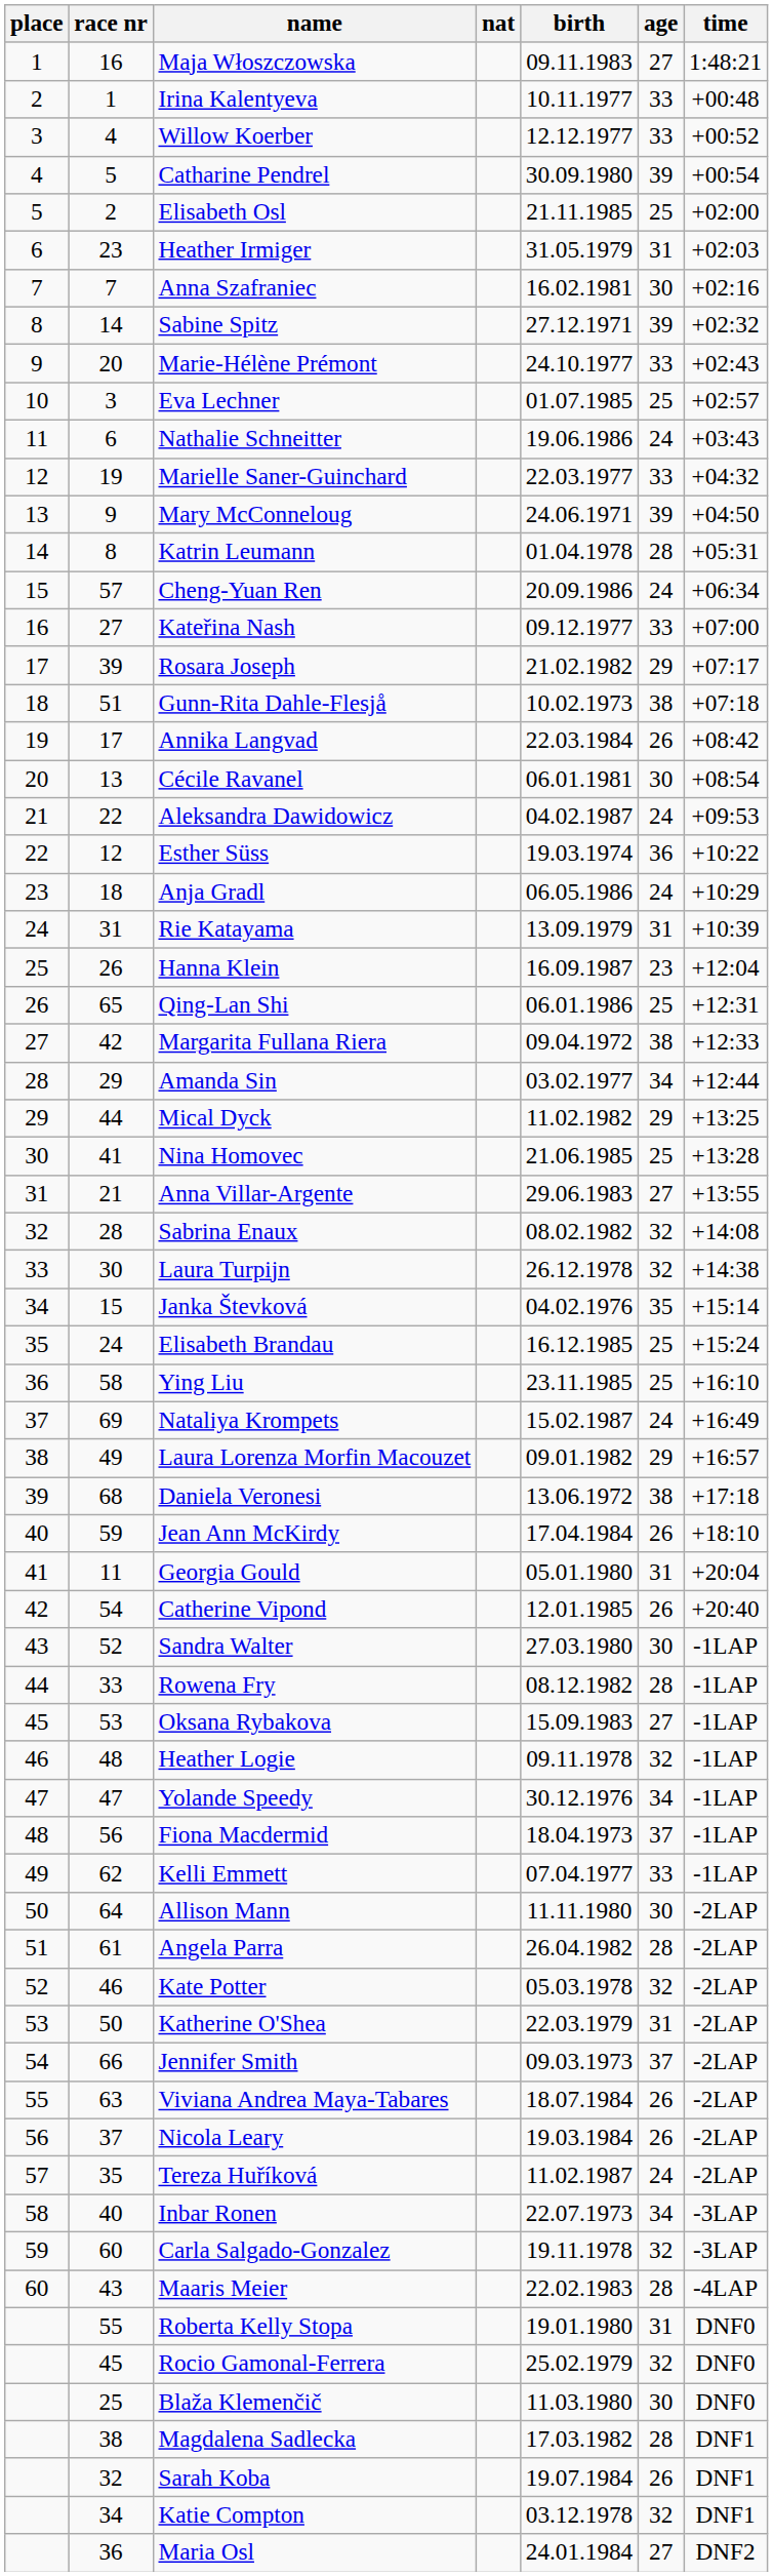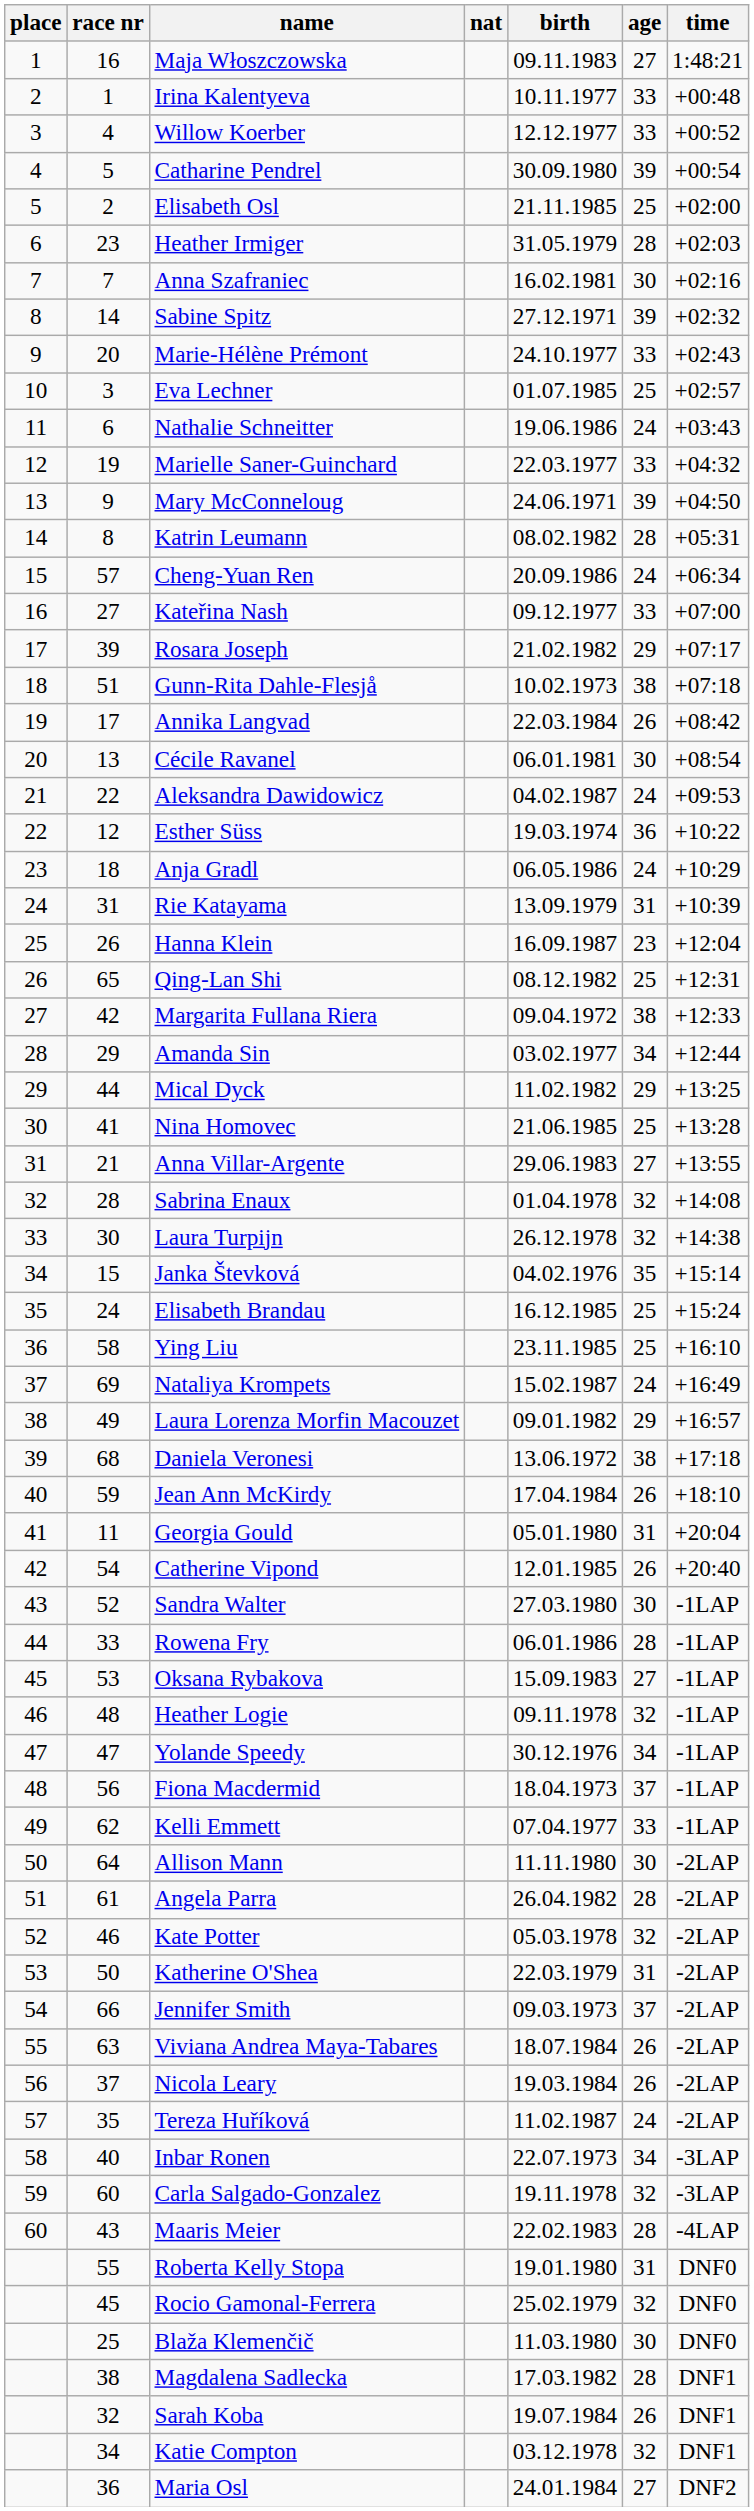 <table class="wikitable" border="1" style="text-align:center">
 <tr>
 <th>place</th>
 <th>race nr</th>
 <th>name</th>
 <th>nat</th>
 <th>birth</th>
 <th>age</th>
 <th>time</th>
 </tr>
 <tr>
 <td>1</td>
 <td>16</td>
 <td align=left><a href='#'>Maja Włoszczowska</a></td>
 <td align=left></td>
 <td>09.11.1983</td>
 <td>27</td>
 <td>1:48:21</td>
 </tr>
 <tr>
 <td>2</td>
 <td>1</td>
 <td align=left><a href='#'>Irina Kalentyeva</a></td>
 <td align=left></td>
 <td>10.11.1977</td>
 <td>33</td>
 <td>+00:48</td>
 </tr>
 <tr>
 <td>3</td>
 <td>4</td>
 <td align=left><a href='#'>Willow Koerber</a></td>
 <td align=left></td>
 <td>12.12.1977</td>
 <td>33</td>
 <td>+00:52</td>
 </tr>
 <tr>
 <td>4</td>
 <td>5</td>
 <td align=left><a href='#'>Catharine Pendrel</a></td>
 <td align=left></td>
 <td>30.09.1980</td>
 <td>39</td>
 <td>+00:54</td>
 </tr>
 <tr>
 <td>5</td>
 <td>2</td>
 <td align=left><a href='#'>Elisabeth Osl</a></td>
 <td align=left></td>
 <td>21.11.1985</td>
 <td>25</td>
 <td>+02:00</td>
 </tr>
 <tr>
 <td>6</td>
 <td>23</td>
 <td align=left><a href='#'>Heather Irmiger</a></td>
 <td align=left></td>
 <td>31.05.1979</td>
-<td>31</td>
+<td>28</td>
 <td>+02:03</td>
 </tr>
 <tr>
 <td>7</td>
 <td>7</td>
 <td align=left><a href='#'>Anna Szafraniec</a></td>
 <td align=left></td>
 <td>16.02.1981</td>
 <td>30</td>
 <td>+02:16</td>
 </tr>
 <tr>
 <td>8</td>
 <td>14</td>
 <td align=left><a href='#'>Sabine Spitz</a></td>
 <td align=left></td>
 <td>27.12.1971</td>
 <td>39</td>
 <td>+02:32</td>
 </tr>
 <tr>
 <td>9</td>
 <td>20</td>
 <td align=left><a href='#'>Marie-Hélène Prémont</a></td>
 <td align=left></td>
 <td>24.10.1977</td>
 <td>33</td>
 <td>+02:43</td>
 </tr>
 <tr>
 <td>10</td>
 <td>3</td>
 <td align=left><a href='#'>Eva Lechner</a></td>
 <td align=left></td>
 <td>01.07.1985</td>
 <td>25</td>
 <td>+02:57</td>
 </tr>
 <tr>
 <td>11</td>
 <td>6</td>
 <td align=left><a href='#'>Nathalie Schneitter</a></td>
 <td align=left></td>
 <td>19.06.1986</td>
 <td>24</td>
 <td>+03:43</td>
 </tr>
 <tr>
 <td>12</td>
 <td>19</td>
 <td align=left><a href='#'>Marielle Saner-Guinchard</a></td>
 <td align=left></td>
 <td>22.03.1977</td>
 <td>33</td>
 <td>+04:32</td>
 </tr>
 <tr>
 <td>13</td>
 <td>9</td>
 <td align=left><a href='#'>Mary McConneloug</a></td>
 <td align=left></td>
 <td>24.06.1971</td>
 <td>39</td>
 <td>+04:50</td>
 </tr>
 <tr>
 <td>14</td>
 <td>8</td>
 <td align=left><a href='#'>Katrin Leumann</a></td>
 <td align=left></td>
-<td>01.04.1978</td>
+<td>08.02.1982</td>
 <td>28</td>
 <td>+05:31</td>
 </tr>
 <tr>
 <td>15</td>
 <td>57</td>
 <td align=left><a href='#'>Cheng-Yuan Ren</a></td>
 <td align=left></td>
 <td>20.09.1986</td>
 <td>24</td>
 <td>+06:34</td>
 </tr>
 <tr>
 <td>16</td>
 <td>27</td>
 <td align=left><a href='#'>Kateřina Nash</a></td>
 <td align=left></td>
 <td>09.12.1977</td>
 <td>33</td>
 <td>+07:00</td>
 </tr>
 <tr>
 <td>17</td>
 <td>39</td>
 <td align=left><a href='#'>Rosara Joseph</a></td>
 <td align=left></td>
 <td>21.02.1982</td>
 <td>29</td>
 <td>+07:17</td>
 </tr>
 <tr>
 <td>18</td>
 <td>51</td>
 <td align=left><a href='#'>Gunn-Rita Dahle-Flesjå</a></td>
 <td align=left></td>
 <td>10.02.1973</td>
 <td>38</td>
 <td>+07:18</td>
 </tr>
 <tr>
 <td>19</td>
 <td>17</td>
 <td align=left><a href='#'>Annika Langvad</a></td>
 <td align=left></td>
 <td>22.03.1984</td>
 <td>26</td>
 <td>+08:42</td>
 </tr>
 <tr>
 <td>20</td>
 <td>13</td>
 <td align=left><a href='#'>Cécile Ravanel</a></td>
 <td align=left></td>
 <td>06.01.1981</td>
 <td>30</td>
 <td>+08:54</td>
 </tr>
 <tr>
 <td>21</td>
 <td>22</td>
 <td align=left><a href='#'>Aleksandra Dawidowicz</a></td>
 <td align=left></td>
 <td>04.02.1987</td>
 <td>24</td>
 <td>+09:53</td>
 </tr>
 <tr>
 <td>22</td>
 <td>12</td>
 <td align=left><a href='#'>Esther Süss</a></td>
 <td align=left></td>
 <td>19.03.1974</td>
 <td>36</td>
 <td>+10:22</td>
 </tr>
 <tr>
 <td>23</td>
 <td>18</td>
 <td align=left><a href='#'>Anja Gradl</a></td>
 <td align=left></td>
 <td>06.05.1986</td>
 <td>24</td>
 <td>+10:29</td>
 </tr>
 <tr>
 <td>24</td>
 <td>31</td>
 <td align=left><a href='#'>Rie Katayama</a></td>
 <td align=left></td>
 <td>13.09.1979</td>
 <td>31</td>
 <td>+10:39</td>
 </tr>
 <tr>
 <td>25</td>
 <td>26</td>
 <td align=left><a href='#'>Hanna Klein</a></td>
 <td align=left></td>
 <td>16.09.1987</td>
 <td>23</td>
 <td>+12:04</td>
 </tr>
 <tr>
 <td>26</td>
 <td>65</td>
 <td align=left><a href='#'>Qing-Lan Shi</a></td>
 <td align=left></td>
-<td>06.01.1986</td>
+<td>08.12.1982</td>
 <td>25</td>
 <td>+12:31</td>
 </tr>
 <tr>
 <td>27</td>
 <td>42</td>
 <td align=left><a href='#'>Margarita Fullana Riera</a></td>
 <td align=left></td>
 <td>09.04.1972</td>
 <td>38</td>
 <td>+12:33</td>
 </tr>
 <tr>
 <td>28</td>
 <td>29</td>
 <td align=left><a href='#'>Amanda Sin</a></td>
 <td align=left></td>
 <td>03.02.1977</td>
 <td>34</td>
 <td>+12:44</td>
 </tr>
 <tr>
 <td>29</td>
 <td>44</td>
 <td align=left><a href='#'>Mical Dyck</a></td>
 <td align=left></td>
 <td>11.02.1982</td>
 <td>29</td>
 <td>+13:25</td>
 </tr>
 <tr>
 <td>30</td>
 <td>41</td>
 <td align=left><a href='#'>Nina Homovec</a></td>
 <td align=left></td>
 <td>21.06.1985</td>
 <td>25</td>
 <td>+13:28</td>
 </tr>
 <tr>
 <td>31</td>
 <td>21</td>
 <td align=left><a href='#'>Anna Villar-Argente</a></td>
 <td align=left></td>
 <td>29.06.1983</td>
 <td>27</td>
 <td>+13:55</td>
 </tr>
 <tr>
 <td>32</td>
 <td>28</td>
 <td align=left><a href='#'>Sabrina Enaux</a></td>
 <td align=left></td>
-<td>08.02.1982</td>
+<td>01.04.1978</td>
 <td>32</td>
 <td>+14:08</td>
 </tr>
 <tr>
 <td>33</td>
 <td>30</td>
 <td align=left><a href='#'>Laura Turpijn</a></td>
 <td align=left></td>
 <td>26.12.1978</td>
 <td>32</td>
 <td>+14:38</td>
 </tr>
 <tr>
 <td>34</td>
 <td>15</td>
 <td align=left><a href='#'>Janka Števková</a></td>
 <td align=left></td>
 <td>04.02.1976</td>
 <td>35</td>
 <td>+15:14</td>
 </tr>
 <tr>
 <td>35</td>
 <td>24</td>
 <td align=left><a href='#'>Elisabeth Brandau</a></td>
 <td align=left></td>
 <td>16.12.1985</td>
 <td>25</td>
 <td>+15:24</td>
 </tr>
 <tr>
 <td>36</td>
 <td>58</td>
 <td align=left><a href='#'>Ying Liu</a></td>
 <td align=left></td>
 <td>23.11.1985</td>
 <td>25</td>
 <td>+16:10</td>
 </tr>
 <tr>
 <td>37</td>
 <td>69</td>
 <td align=left><a href='#'>Nataliya Krompets</a></td>
 <td align=left></td>
 <td>15.02.1987</td>
 <td>24</td>
 <td>+16:49</td>
 </tr>
 <tr>
 <td>38</td>
 <td>49</td>
 <td align=left><a href='#'>Laura Lorenza Morfin Macouzet</a></td>
 <td align=left></td>
 <td>09.01.1982</td>
 <td>29</td>
 <td>+16:57</td>
 </tr>
 <tr>
 <td>39</td>
 <td>68</td>
 <td align=left><a href='#'>Daniela Veronesi</a></td>
 <td align=left></td>
 <td>13.06.1972</td>
 <td>38</td>
 <td>+17:18</td>
 </tr>
 <tr>
 <td>40</td>
 <td>59</td>
 <td align=left><a href='#'>Jean Ann McKirdy</a></td>
 <td align=left></td>
 <td>17.04.1984</td>
 <td>26</td>
 <td>+18:10</td>
 </tr>
 <tr>
 <td>41</td>
 <td>11</td>
 <td align=left><a href='#'>Georgia Gould</a></td>
 <td align=left></td>
 <td>05.01.1980</td>
 <td>31</td>
 <td>+20:04</td>
 </tr>
 <tr>
 <td>42</td>
 <td>54</td>
 <td align=left><a href='#'>Catherine Vipond</a></td>
 <td align=left></td>
 <td>12.01.1985</td>
 <td>26</td>
 <td>+20:40</td>
 </tr>
 <tr>
 <td>43</td>
 <td>52</td>
 <td align=left><a href='#'>Sandra Walter</a></td>
 <td align=left></td>
 <td>27.03.1980</td>
 <td>30</td>
 <td>-1LAP</td>
 </tr>
 <tr>
 <td>44</td>
 <td>33</td>
 <td align=left><a href='#'>Rowena Fry</a></td>
 <td align=left></td>
-<td>08.12.1982</td>
+<td>06.01.1986</td>
 <td>28</td>
 <td>-1LAP</td>
 </tr>
 <tr>
 <td>45</td>
 <td>53</td>
 <td align=left><a href='#'>Oksana Rybakova</a></td>
 <td align=left></td>
 <td>15.09.1983</td>
 <td>27</td>
 <td>-1LAP</td>
 </tr>
 <tr>
 <td>46</td>
 <td>48</td>
 <td align=left><a href='#'>Heather Logie</a></td>
 <td align=left></td>
 <td>09.11.1978</td>
 <td>32</td>
 <td>-1LAP</td>
 </tr>
 <tr>
 <td>47</td>
 <td>47</td>
 <td align=left><a href='#'>Yolande Speedy</a></td>
 <td align=left></td>
 <td>30.12.1976</td>
 <td>34</td>
 <td>-1LAP</td>
 </tr>
 <tr>
 <td>48</td>
 <td>56</td>
 <td align=left><a href='#'>Fiona Macdermid</a></td>
 <td align=left></td>
 <td>18.04.1973</td>
 <td>37</td>
 <td>-1LAP</td>
 </tr>
 <tr>
 <td>49</td>
 <td>62</td>
 <td align=left><a href='#'>Kelli Emmett</a></td>
 <td align=left></td>
 <td>07.04.1977</td>
 <td>33</td>
 <td>-1LAP</td>
 </tr>
 <tr>
 <td>50</td>
 <td>64</td>
 <td align=left><a href='#'>Allison Mann</a></td>
 <td align=left></td>
 <td>11.11.1980</td>
 <td>30</td>
 <td>-2LAP</td>
 </tr>
 <tr>
 <td>51</td>
 <td>61</td>
 <td align=left><a href='#'>Angela Parra</a></td>
 <td align=left></td>
 <td>26.04.1982</td>
 <td>28</td>
 <td>-2LAP</td>
 </tr>
 <tr>
 <td>52</td>
 <td>46</td>
 <td align=left><a href='#'>Kate Potter</a></td>
 <td align=left></td>
 <td>05.03.1978</td>
 <td>32</td>
 <td>-2LAP</td>
 </tr>
 <tr>
 <td>53</td>
 <td>50</td>
 <td align=left><a href='#'>Katherine O'Shea</a></td>
 <td align=left></td>
 <td>22.03.1979</td>
 <td>31</td>
 <td>-2LAP</td>
 </tr>
 <tr>
 <td>54</td>
 <td>66</td>
 <td align=left><a href='#'>Jennifer Smith</a></td>
 <td align=left></td>
 <td>09.03.1973</td>
 <td>37</td>
 <td>-2LAP</td>
 </tr>
 <tr>
 <td>55</td>
 <td>63</td>
 <td align=left><a href='#'>Viviana Andrea Maya-Tabares</a></td>
 <td align=left></td>
 <td>18.07.1984</td>
 <td>26</td>
 <td>-2LAP</td>
 </tr>
 <tr>
 <td>56</td>
 <td>37</td>
 <td align=left><a href='#'>Nicola Leary</a></td>
 <td align=left></td>
 <td>19.03.1984</td>
 <td>26</td>
 <td>-2LAP</td>
 </tr>
 <tr>
 <td>57</td>
 <td>35</td>
 <td align=left><a href='#'>Tereza Huříková</a></td>
 <td align=left></td>
 <td>11.02.1987</td>
 <td>24</td>
 <td>-2LAP</td>
 </tr>
 <tr>
 <td>58</td>
 <td>40</td>
 <td align=left><a href='#'>Inbar Ronen</a></td>
 <td align=left></td>
 <td>22.07.1973</td>
 <td>34</td>
 <td>-3LAP</td>
 </tr>
 <tr>
 <td>59</td>
 <td>60</td>
 <td align=left><a href='#'>Carla Salgado-Gonzalez</a></td>
 <td align=left></td>
 <td>19.11.1978</td>
 <td>32</td>
 <td>-3LAP</td>
 </tr>
 <tr>
 <td>60</td>
 <td>43</td>
 <td align=left><a href='#'>Maaris Meier</a></td>
 <td align=left></td>
 <td>22.02.1983</td>
 <td>28</td>
 <td>-4LAP</td>
 </tr>
 <tr>
 <td></td>
 <td>55</td>
 <td align=left><a href='#'>Roberta Kelly Stopa</a></td>
 <td align=left></td>
 <td>19.01.1980</td>
 <td>31</td>
 <td>DNF0</td>
 </tr>
 <tr>
 <td></td>
 <td>45</td>
 <td align=left><a href='#'>Rocio Gamonal-Ferrera</a></td>
 <td align=left></td>
 <td>25.02.1979</td>
 <td>32</td>
 <td>DNF0</td>
 </tr>
 <tr>
 <td></td>
 <td>25</td>
 <td align=left><a href='#'>Blaža Klemenčič</a></td>
 <td align=left></td>
 <td>11.03.1980</td>
 <td>30</td>
 <td>DNF0</td>
 </tr>
 <tr>
 <td></td>
 <td>38</td>
 <td align=left><a href='#'>Magdalena Sadlecka</a></td>
 <td align=left></td>
 <td>17.03.1982</td>
 <td>28</td>
 <td>DNF1</td>
 </tr>
 <tr>
 <td></td>
 <td>32</td>
 <td align=left><a href='#'>Sarah Koba</a></td>
 <td align=left></td>
 <td>19.07.1984</td>
 <td>26</td>
 <td>DNF1</td>
 </tr>
 <tr>
 <td></td>
 <td>34</td>
 <td align=left><a href='#'>Katie Compton</a></td>
 <td align=left></td>
 <td>03.12.1978</td>
 <td>32</td>
 <td>DNF1</td>
 </tr>
 <tr>
 <td></td>
 <td>36</td>
 <td align=left><a href='#'>Maria Osl</a></td>
 <td align=left></td>
 <td>24.01.1984</td>
 <td>27</td>
 <td>DNF2</td>
 </tr>
 </table>
